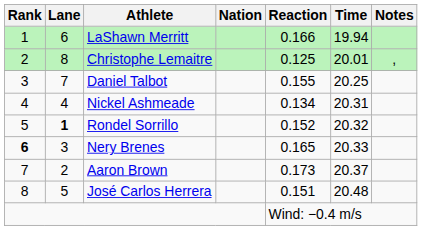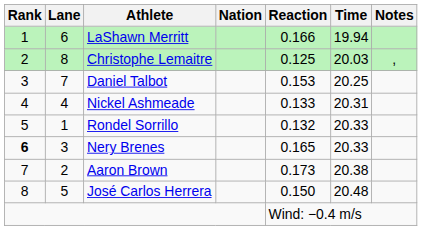 <table class="wikitable sortable" style="text-align:center">
 <tr>
 <th>Rank</th>
 <th>Lane</th>
 <th>Athlete</th>
 <th>Nation</th>
 <th>Reaction</th>
 <th>Time</th>
 <th>Notes</th>
 </tr>
 <tr bgcolor=bbf3bb>
 <td>1</td>
 <td>6</td>
 <td align=left><a href='#'>LaShawn Merritt</a></td>
 <td align=left></td>
 <td>0.166</td>
 <td>19.94</td>
 <td></td>
 </tr>
 <tr bgcolor=bbf3bb>
 <td>2</td>
 <td>8</td>
 <td align=left><a href='#'>Christophe Lemaitre</a></td>
 <td align=left></td>
 <td>0.125</td>
-<td>20.01</td>
+<td>20.03</td>
 <td>, </td>
 </tr>
 <tr>
 <td>3</td>
 <td>7</td>
 <td align=left><a href='#'>Daniel Talbot</a></td>
 <td align=left></td>
-<td>0.155</td>
+<td>0.153</td>
 <td>20.25</td>
 <td></td>
 </tr>
 <tr>
 <td>4</td>
 <td>4</td>
 <td align=left><a href='#'>Nickel Ashmeade</a></td>
 <td align=left></td>
-<td>0.134</td>
+<td>0.133</td>
 <td>20.31</td>
 <td></td>
 </tr>
 <tr>
 <td>5</td>
-<td><strong>1</strong></td>
+<td>1</td>
 <td align=left><a href='#'>Rondel Sorrillo</a></td>
 <td align=left></td>
-<td>0.152</td>
-<td>20.32</td>
+<td>0.132</td>
+<td>20.33</td>
 <td></td>
 </tr>
 <tr>
 <td><strong>6</strong></td>
 <td>3</td>
 <td align=left><a href='#'>Nery Brenes</a></td>
 <td align=left></td>
 <td>0.165</td>
 <td>20.33</td>
 <td></td>
 </tr>
 <tr>
 <td>7</td>
 <td>2</td>
 <td align=left><a href='#'>Aaron Brown</a></td>
 <td align=left></td>
 <td>0.173</td>
-<td>20.37</td>
+<td>20.38</td>
 <td></td>
 </tr>
 <tr>
 <td>8</td>
 <td>5</td>
 <td align=left><a href='#'>José Carlos Herrera</a></td>
 <td align=left></td>
-<td>0.151</td>
+<td>0.150</td>
 <td>20.48</td>
 <td></td>
 </tr>
 <tr class="sortbottom">
 <td colspan=4></td>
 <td colspan="3" style="text-align:left;">Wind: −0.4 m/s</td>
 </tr>
 </table>
